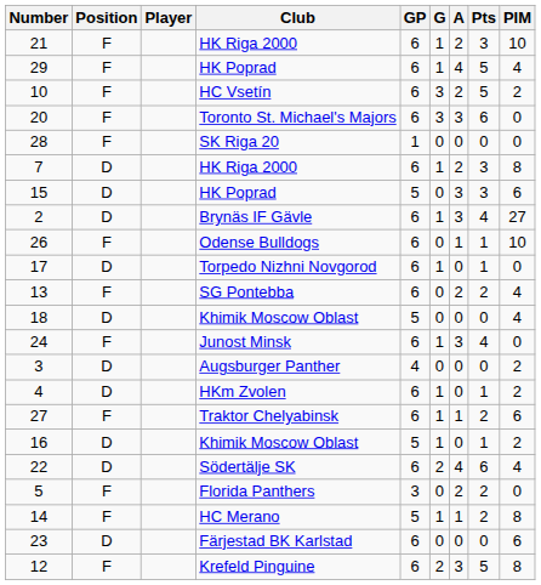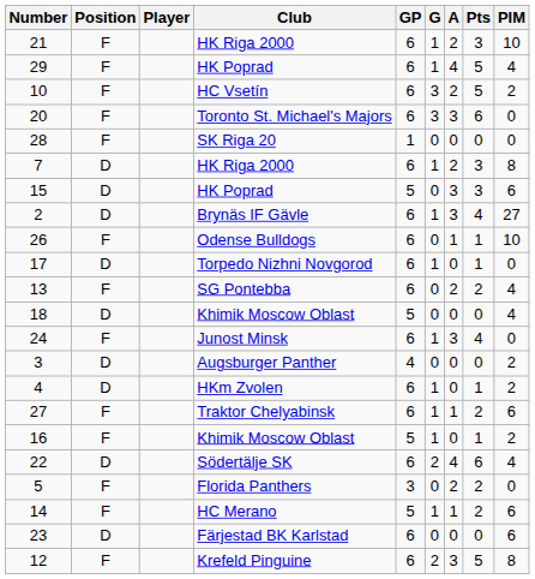 <table class="wikitable sortable" style="text-align:center; padding:4px; border-spacing=0;">
 <tr>
 <th>Number</th>
 <th>Position</th>
 <th>Player</th>
 <th>Club</th>
 <th>GP</th>
 <th>G</th>
 <th>A</th>
 <th>Pts</th>
 <th>PIM</th>
 </tr>
 <tr>
 <td>21</td>
 <td>F</td>
 <td align=left></td>
 <td align=left><a href='#'>HK Riga 2000</a></td>
 <td>6</td>
 <td>1</td>
 <td>2</td>
 <td>3</td>
 <td>10</td>
 </tr>
 <tr>
 <td>29</td>
 <td>F</td>
 <td align=left></td>
 <td align=left><a href='#'>HK Poprad</a></td>
 <td>6</td>
 <td>1</td>
 <td>4</td>
 <td>5</td>
 <td>4</td>
 </tr>
 <tr>
 <td>10</td>
 <td>F</td>
 <td align=left></td>
 <td align=left><a href='#'>HC Vsetín</a></td>
 <td>6</td>
 <td>3</td>
 <td>2</td>
 <td>5</td>
 <td>2</td>
 </tr>
 <tr>
 <td>20</td>
 <td>F</td>
 <td align=left></td>
 <td align=left><a href='#'>Toronto St. Michael's Majors</a></td>
 <td>6</td>
 <td>3</td>
 <td>3</td>
 <td>6</td>
 <td>0</td>
 </tr>
 <tr>
 <td>28</td>
 <td>F</td>
 <td align=left></td>
 <td align=left><a href='#'>SK Riga 20</a></td>
 <td>1</td>
 <td>0</td>
 <td>0</td>
 <td>0</td>
 <td>0</td>
 </tr>
 <tr>
 <td>7</td>
 <td>D</td>
 <td align=left></td>
 <td align=left><a href='#'>HK Riga 2000</a></td>
 <td>6</td>
 <td>1</td>
 <td>2</td>
 <td>3</td>
 <td>8</td>
 </tr>
 <tr>
 <td>15</td>
 <td>D</td>
 <td align=left></td>
 <td align=left><a href='#'>HK Poprad</a></td>
 <td>5</td>
 <td>0</td>
 <td>3</td>
 <td>3</td>
 <td>6</td>
 </tr>
 <tr>
 <td>2</td>
 <td>D</td>
 <td align=left></td>
 <td align=left><a href='#'>Brynäs IF Gävle</a></td>
 <td>6</td>
 <td>1</td>
 <td>3</td>
 <td>4</td>
 <td>27</td>
 </tr>
 <tr>
 <td>26</td>
 <td>F</td>
 <td align=left></td>
 <td align=left><a href='#'>Odense Bulldogs</a></td>
 <td>6</td>
 <td>0</td>
 <td>1</td>
 <td>1</td>
 <td>10</td>
 </tr>
 <tr>
 <td>17</td>
 <td>D</td>
 <td align=left></td>
 <td align=left><a href='#'>Torpedo Nizhni Novgorod</a></td>
 <td>6</td>
 <td>1</td>
 <td>0</td>
 <td>1</td>
 <td>0</td>
 </tr>
 <tr>
 <td>13</td>
 <td>F</td>
 <td align=left></td>
 <td align=left><a href='#'>SG Pontebba</a></td>
 <td>6</td>
 <td>0</td>
 <td>2</td>
 <td>2</td>
 <td>4</td>
 </tr>
 <tr>
 <td>18</td>
 <td>D</td>
 <td align=left></td>
 <td align=left><a href='#'>Khimik Moscow Oblast</a></td>
 <td>5</td>
 <td>0</td>
 <td>0</td>
 <td>0</td>
 <td>4</td>
 </tr>
 <tr>
 <td>24</td>
 <td>F</td>
 <td align=left></td>
 <td align=left><a href='#'>Junost Minsk</a></td>
 <td>6</td>
 <td>1</td>
 <td>3</td>
 <td>4</td>
 <td>0</td>
 </tr>
 <tr>
 <td>3</td>
 <td>D</td>
 <td align=left></td>
 <td align=left><a href='#'>Augsburger Panther</a></td>
 <td>4</td>
 <td>0</td>
 <td>0</td>
 <td>0</td>
 <td>2</td>
 </tr>
 <tr>
 <td>4</td>
 <td>D</td>
 <td align=left></td>
 <td align=left><a href='#'>HKm Zvolen</a></td>
 <td>6</td>
 <td>1</td>
 <td>0</td>
 <td>1</td>
 <td>2</td>
 </tr>
 <tr>
 <td>27</td>
 <td>F</td>
 <td align=left></td>
 <td align=left><a href='#'>Traktor Chelyabinsk</a></td>
 <td>6</td>
 <td>1</td>
 <td>1</td>
 <td>2</td>
 <td>6</td>
 </tr>
 <tr>
 <td>16</td>
-<td>D</td>
+<td>F</td>
 <td align=left></td>
 <td align=left><a href='#'>Khimik Moscow Oblast</a></td>
 <td>5</td>
 <td>1</td>
 <td>0</td>
 <td>1</td>
 <td>2</td>
 </tr>
 <tr>
 <td>22</td>
 <td>D</td>
 <td align=left></td>
 <td align=left><a href='#'>Södertälje SK</a></td>
 <td>6</td>
 <td>2</td>
 <td>4</td>
 <td>6</td>
 <td>4</td>
 </tr>
 <tr>
 <td>5</td>
 <td>F</td>
 <td align=left></td>
 <td align=left><a href='#'>Florida Panthers</a></td>
 <td>3</td>
 <td>0</td>
 <td>2</td>
 <td>2</td>
 <td>0</td>
 </tr>
 <tr>
 <td>14</td>
 <td>F</td>
 <td align=left></td>
 <td align=left><a href='#'>HC Merano</a></td>
 <td>5</td>
 <td>1</td>
 <td>1</td>
 <td>2</td>
-<td>8</td>
+<td>6</td>
 </tr>
 <tr>
 <td>23</td>
 <td>D</td>
 <td align=left></td>
 <td align=left><a href='#'>Färjestad BK Karlstad</a></td>
 <td>6</td>
 <td>0</td>
 <td>0</td>
 <td>0</td>
 <td>6</td>
 </tr>
 <tr>
 <td>12</td>
 <td>F</td>
 <td align=left></td>
 <td align=left><a href='#'>Krefeld Pinguine</a></td>
 <td>6</td>
 <td>2</td>
 <td>3</td>
 <td>5</td>
 <td>8</td>
 </tr>
 </table>
